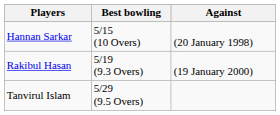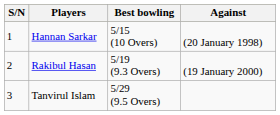 <table class="wikitable"  style="width: 400px;">
 <tr bgcolor=#bdb76b>
+<th>S/N</th>
 <th>Players</th>
 <th>Best bowling</th>
 <th>Against</th>
 </tr>
 <tr>
+<td>1</td>
 <td><a href='#'>Hannan Sarkar</a></td>
 <td>5/15<br>(10 Overs)</td>
 <td><br>(20 January 1998)</td>
 </tr>
 <tr>
+<td>2</td>
 <td><a href='#'>Rakibul Hasan</a></td>
 <td>5/19<br>(9.3 Overs)</td>
 <td><br>(19 January 2000)</td>
 </tr>
 <tr>
+<td>3</td>
 <td>Tanvirul Islam</td>
 <td>5/29<br>(9.5 Overs)</td>
 <td></td>
 </tr>
 </table>
